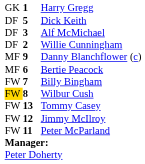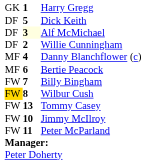 <table cellspacing="0" cellpadding="0" style="font-size:90%; margin:0.2em auto;">
 <tr>
 <th width="25"></th>
 <th width="25"></th>
 </tr>
 <tr>
 <td>GK</td>
 <td><strong>1</strong></td>
 <td><a href='#'>Harry Gregg</a></td>
 </tr>
 <tr>
 <td>DF</td>
 <td><strong>5</strong></td>
 <td><a href='#'>Dick Keith</a></td>
 </tr>
 <tr>
 <td>DF</td>
-<td><strong>3</strong></td>
+<td style="background: lightyellow;"><strong>3</strong></td>
 <td><a href='#'>Alf McMichael</a></td>
 </tr>
 <tr>
 <td>DF</td>
 <td><strong>2</strong></td>
 <td><a href='#'>Willie Cunningham</a></td>
 </tr>
 <tr>
 <td>MF</td>
-<td><strong>9</strong></td>
+<td><strong>4</strong></td>
 <td><a href='#'>Danny Blanchflower</a> (<a href='#'>c</a>)</td>
 </tr>
 <tr>
 <td>MF</td>
 <td><strong>6</strong></td>
 <td><a href='#'>Bertie Peacock</a></td>
 </tr>
 <tr>
 <td>FW</td>
 <td><strong>7</strong></td>
 <td><a href='#'>Billy Bingham</a></td>
 </tr>
 <tr>
 <td style="background: gold;">FW</td>
 <td><strong>8</strong></td>
 <td><a href='#'>Wilbur Cush</a></td>
 </tr>
 <tr>
 <td>FW</td>
 <td><strong>13</strong></td>
 <td><a href='#'>Tommy Casey</a></td>
 </tr>
 <tr>
 <td>FW</td>
-<td><strong>12</strong></td>
+<td><strong>10</strong></td>
 <td><a href='#'>Jimmy McIlroy</a></td>
 </tr>
 <tr>
 <td>FW</td>
 <td><strong>11</strong></td>
 <td><a href='#'>Peter McParland</a></td>
 </tr>
 <tr>
 <td colspan=3><strong>Manager:</strong></td>
 </tr>
 <tr>
 <td colspan=4><a href='#'>Peter Doherty</a></td>
 </tr>
 </table>
